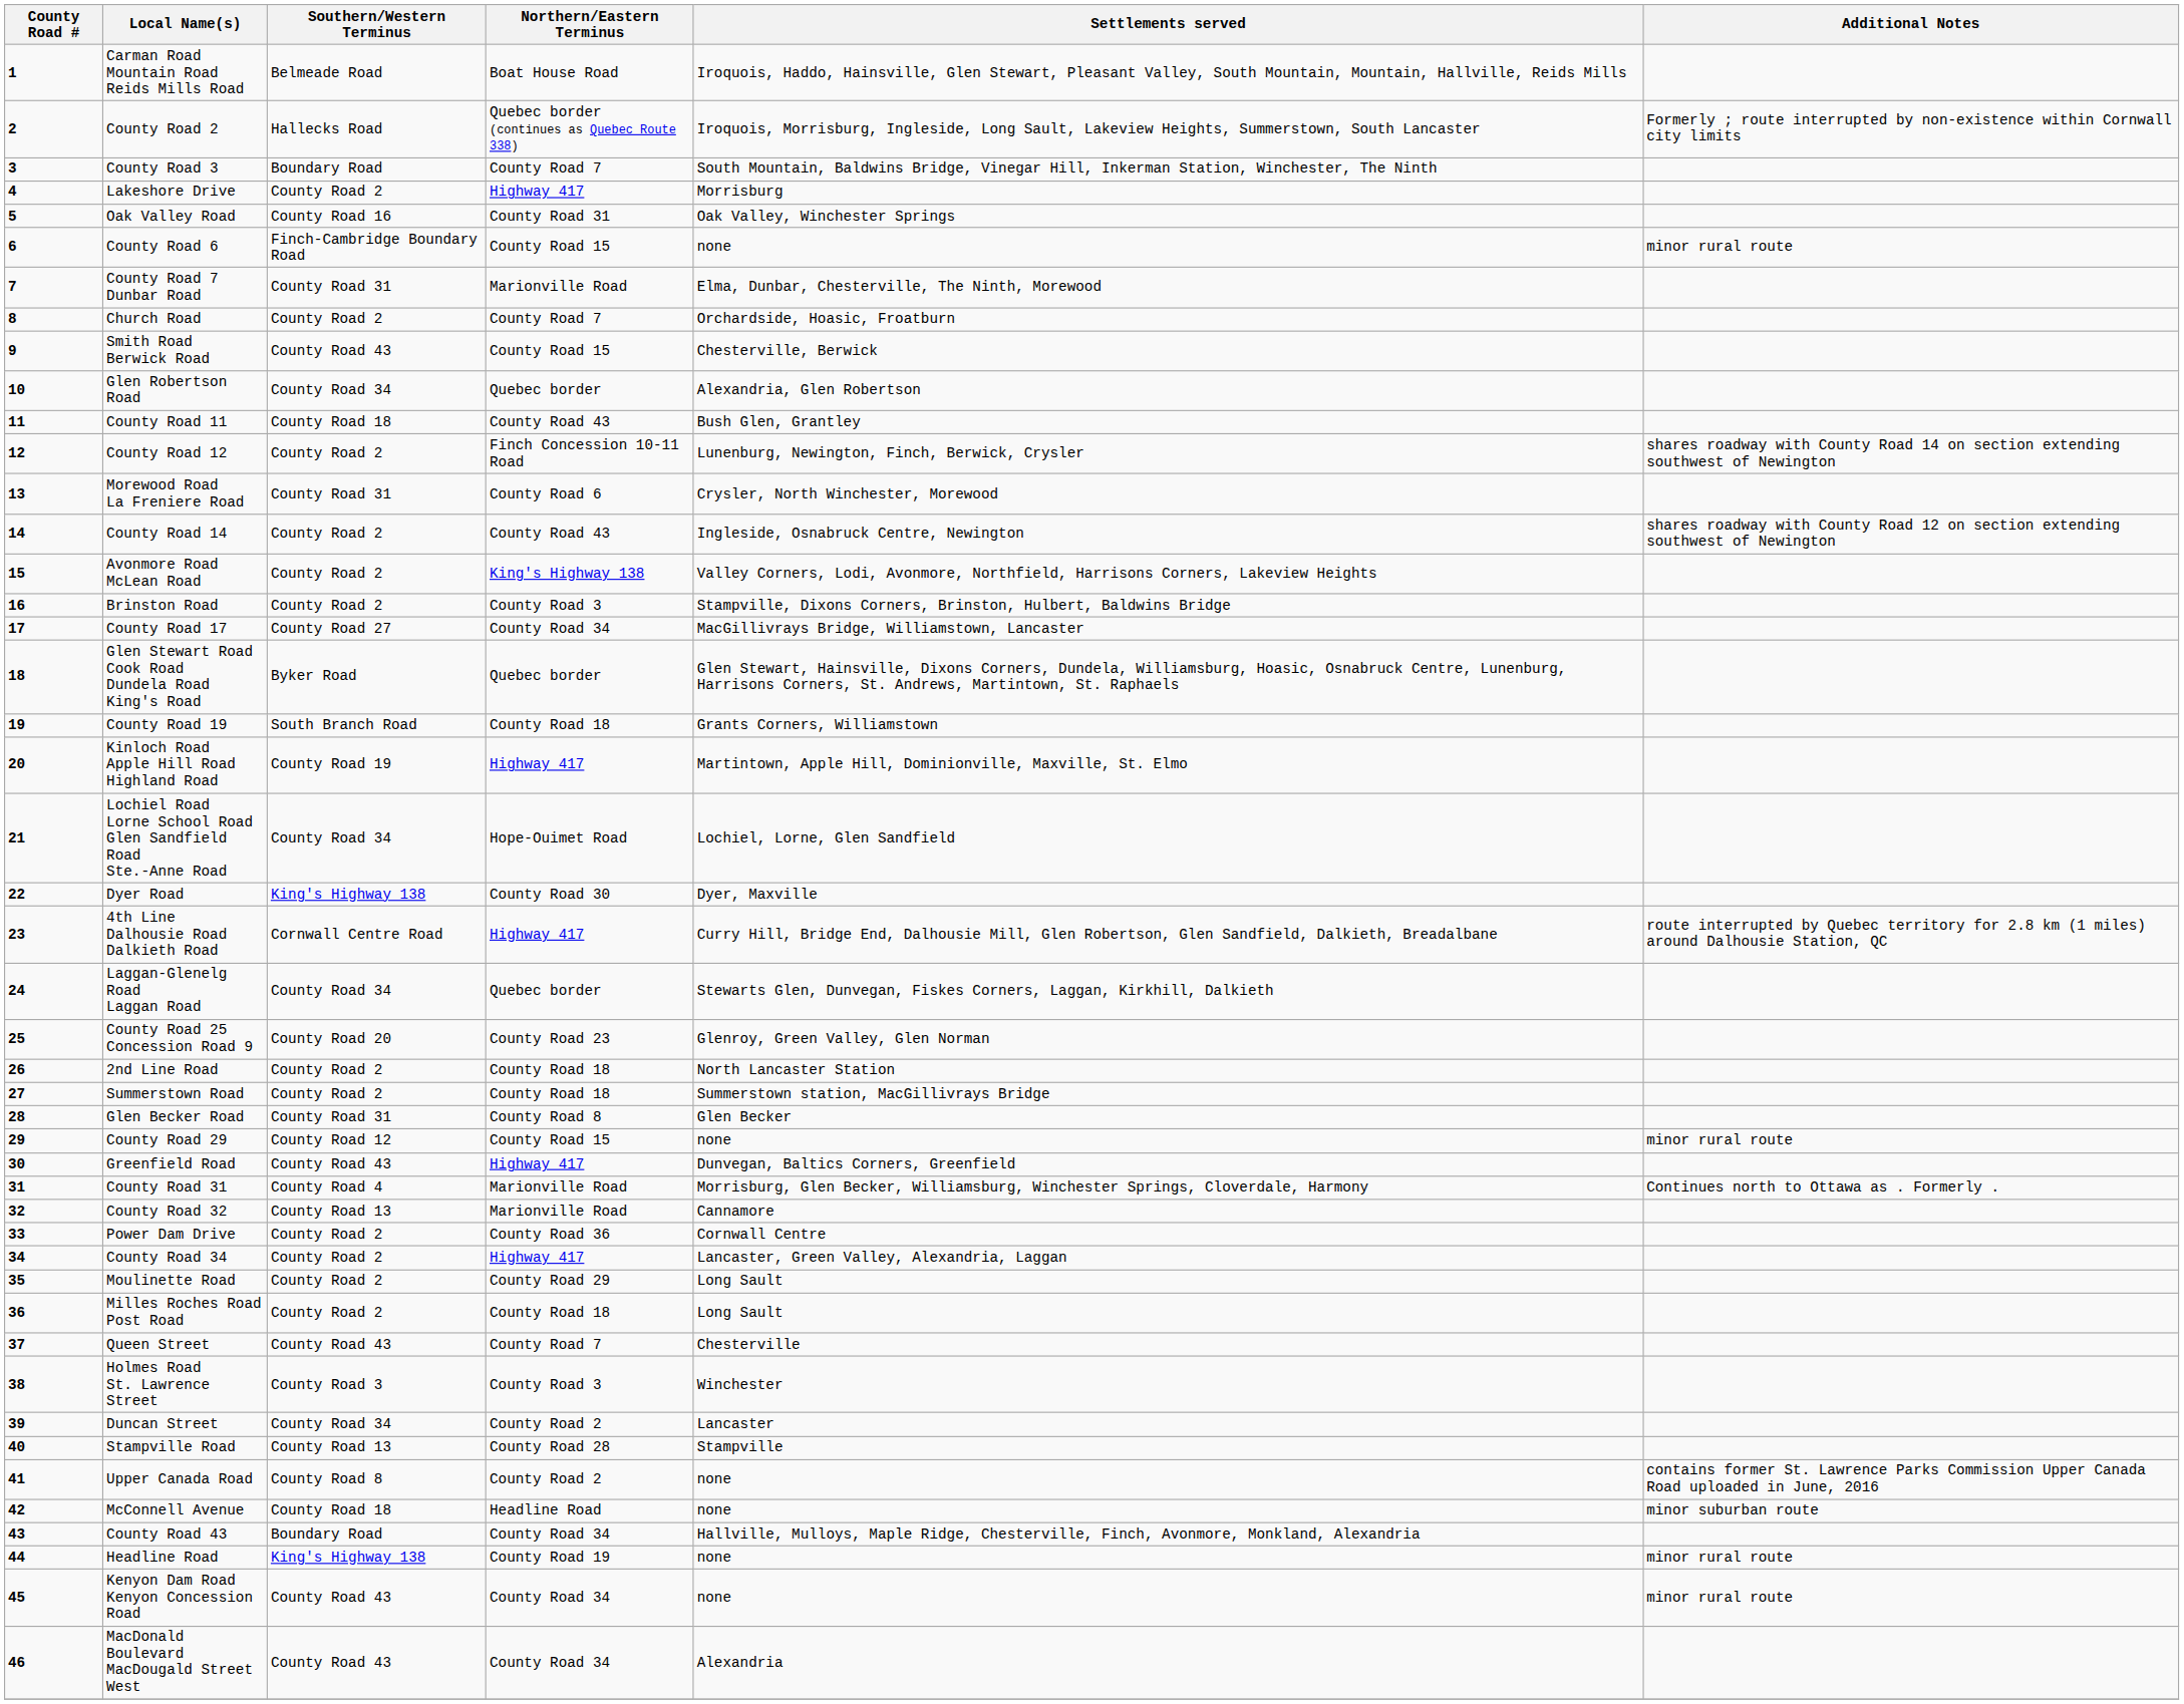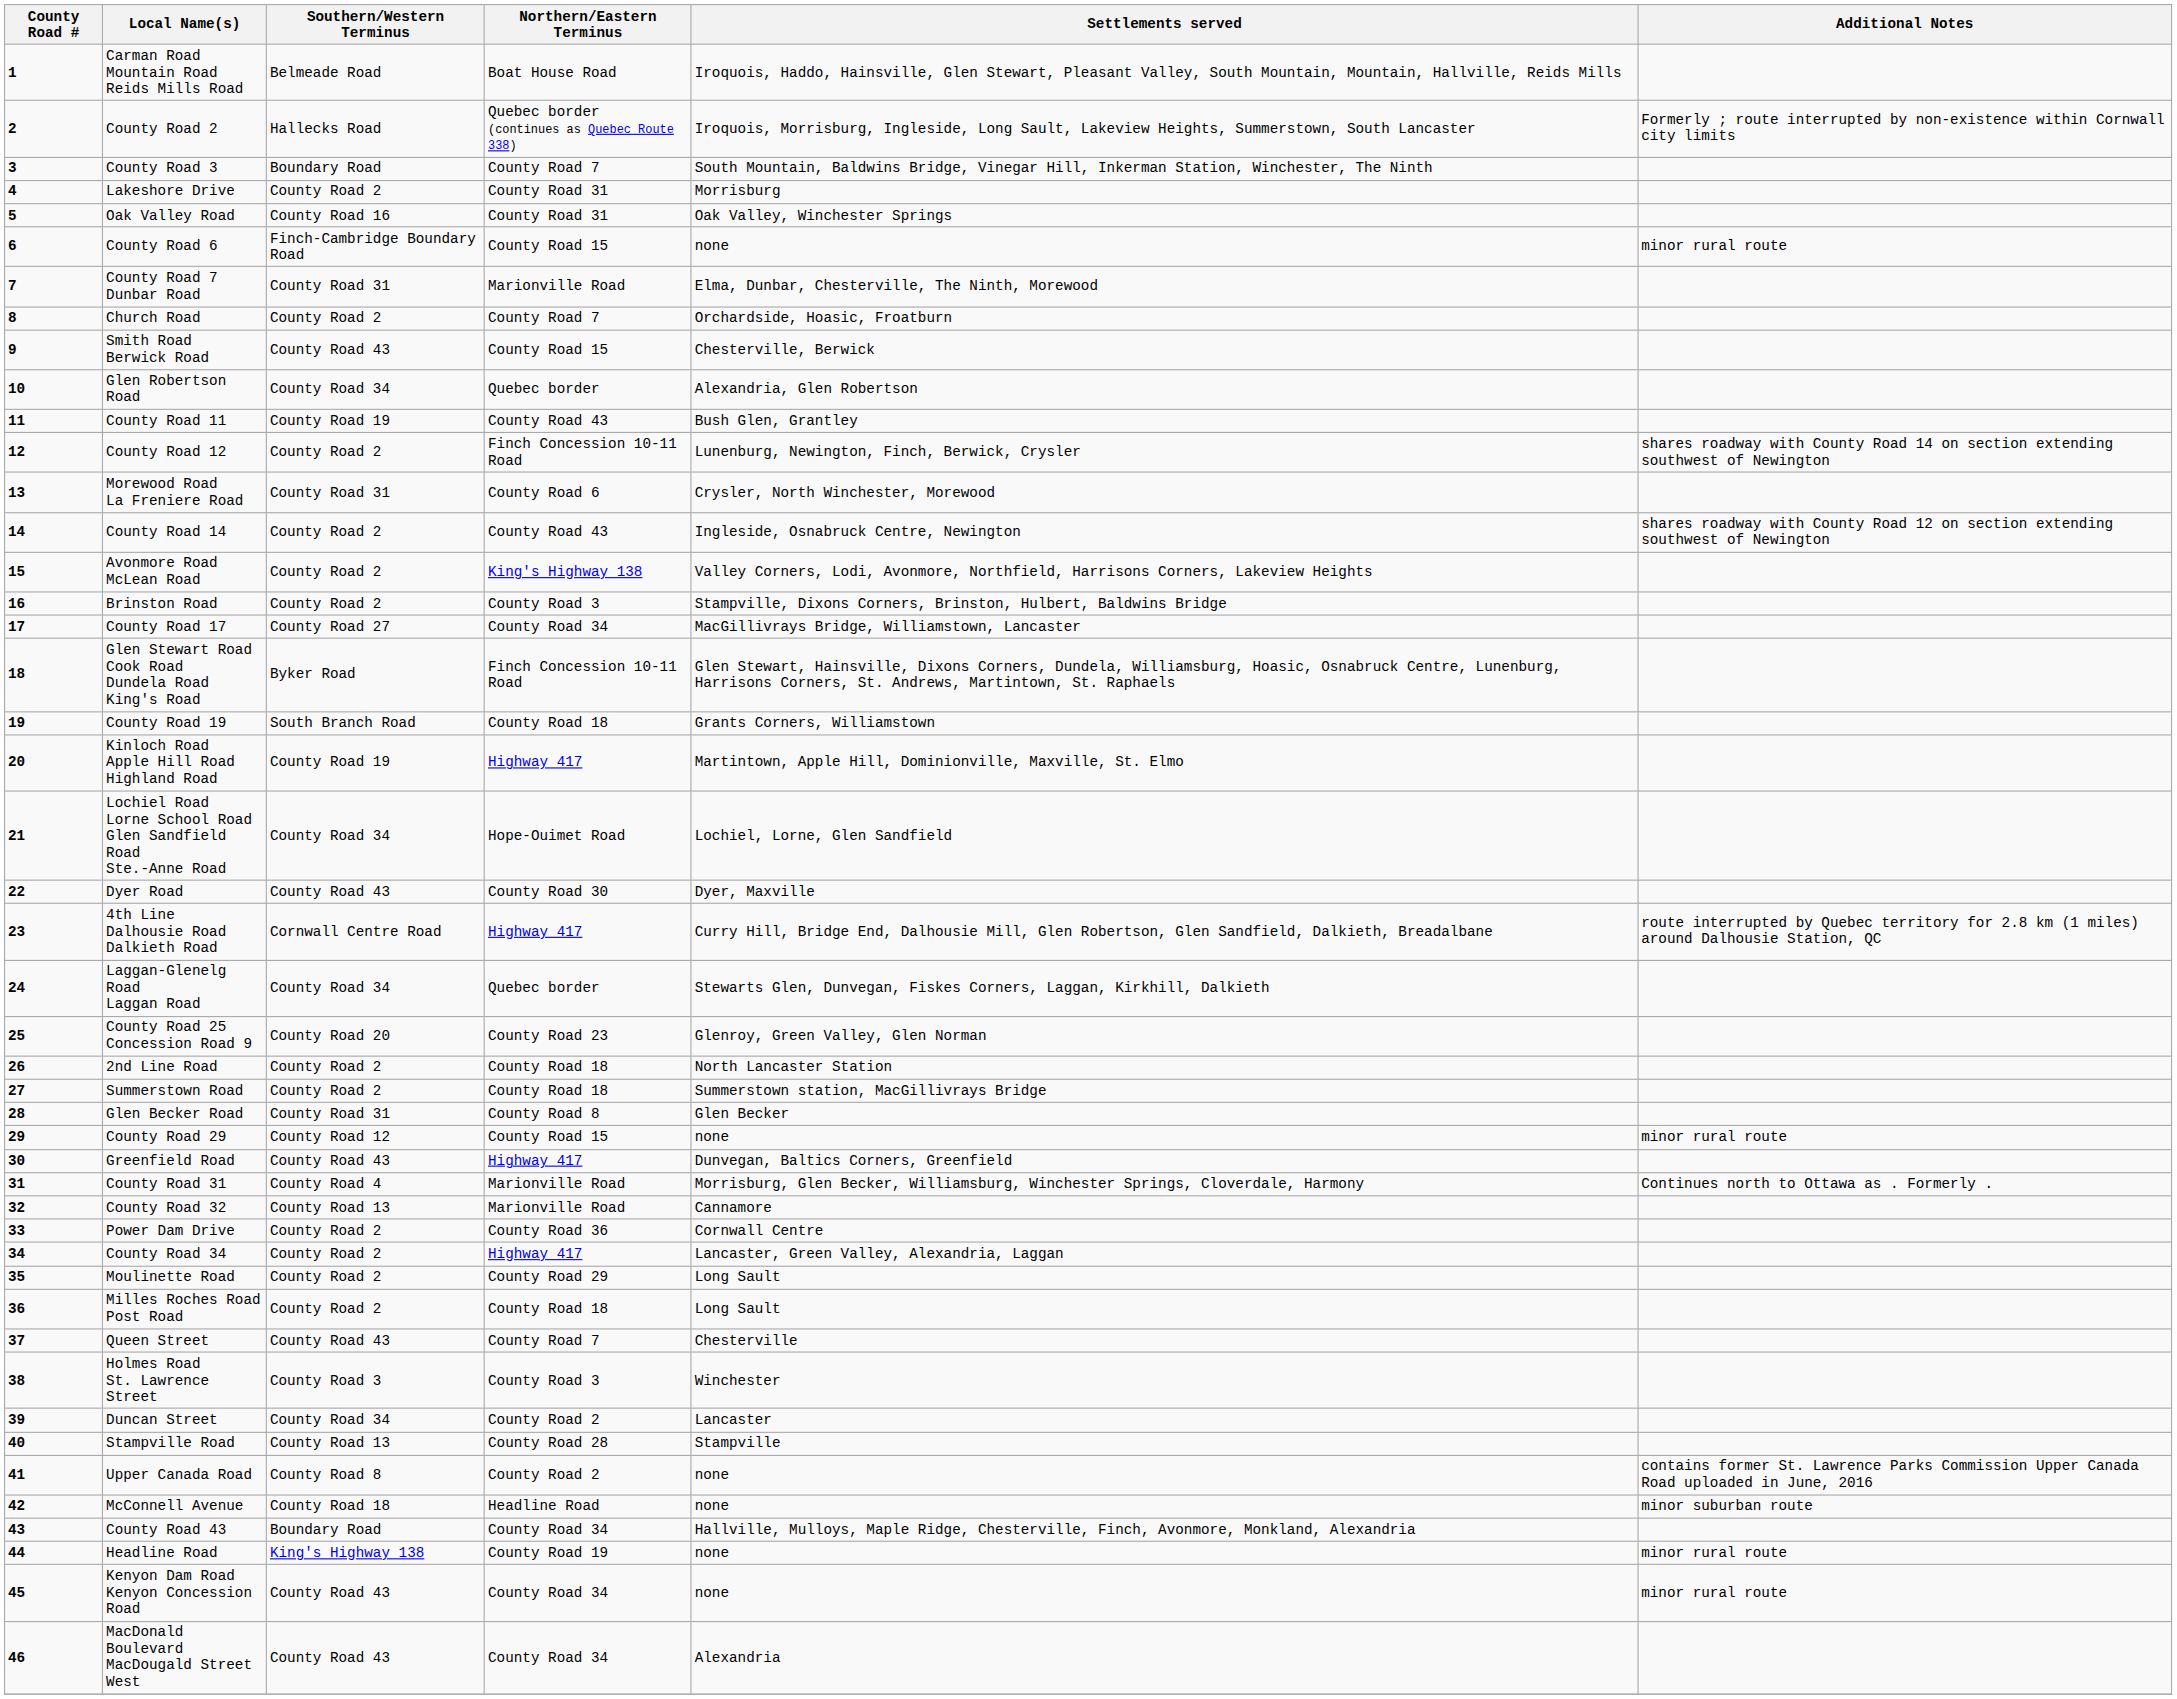 <table class="wikitable">
 <tr>
 <th>County Road #</th>
 <th>Local Name(s)</th>
 <th>Southern/Western Terminus</th>
 <th>Northern/Eastern Terminus</th>
 <th>Settlements served</th>
 <th>Additional Notes</th>
 </tr>
 <tr>
 <td> <strong>1</strong></td>
 <td>Carman Road<br>Mountain Road<br>Reids Mills Road</td>
 <td>Belmeade Road</td>
 <td>Boat House Road</td>
 <td>Iroquois, Haddo, Hainsville, Glen Stewart, Pleasant Valley, South Mountain, Mountain, Hallville, Reids Mills</td>
 <td></td>
 </tr>
 <tr>
 <td> <strong>2</strong></td>
 <td>County Road 2</td>
 <td>Hallecks Road</td>
 <td>Quebec border<br><small>(continues as <a href='#'>Quebec Route 338</a>)</small></td>
 <td>Iroquois, Morrisburg, Ingleside, Long Sault, Lakeview Heights, Summerstown, South Lancaster</td>
 <td>Formerly ; route interrupted by non-existence within Cornwall city limits</td>
 </tr>
 <tr>
 <td> <strong>3</strong></td>
 <td>County Road 3</td>
 <td>Boundary Road</td>
 <td>County Road 7</td>
 <td>South Mountain, Baldwins Bridge, Vinegar Hill, Inkerman Station, Winchester, The Ninth</td>
 <td></td>
 </tr>
 <tr>
 <td> <strong>4</strong></td>
 <td>Lakeshore Drive</td>
 <td>County Road 2</td>
-<td><a href='#'>Highway 417</a></td>
+<td>County Road 31</td>
 <td>Morrisburg</td>
 <td></td>
 </tr>
 <tr>
 <td> <strong>5</strong></td>
 <td>Oak Valley Road</td>
 <td>County Road 16</td>
 <td>County Road 31</td>
 <td>Oak Valley, Winchester Springs</td>
 <td></td>
 </tr>
 <tr>
 <td> <strong>6</strong></td>
 <td>County Road 6</td>
 <td>Finch-Cambridge Boundary Road</td>
 <td>County Road 15</td>
 <td>none</td>
 <td>minor rural route</td>
 </tr>
 <tr>
 <td> <strong>7</strong></td>
 <td>County Road 7<br>Dunbar Road</td>
 <td>County Road 31</td>
 <td>Marionville Road</td>
 <td>Elma, Dunbar, Chesterville, The Ninth, Morewood</td>
 <td></td>
 </tr>
 <tr>
 <td> <strong>8</strong></td>
 <td>Church Road</td>
 <td>County Road 2</td>
 <td>County Road 7</td>
 <td>Orchardside, Hoasic, Froatburn</td>
 <td></td>
 </tr>
 <tr>
 <td> <strong>9</strong></td>
 <td>Smith Road<br>Berwick Road</td>
 <td>County Road 43</td>
 <td>County Road 15</td>
 <td>Chesterville, Berwick</td>
 <td></td>
 </tr>
 <tr>
 <td> <strong>10</strong></td>
 <td>Glen Robertson Road</td>
 <td>County Road 34</td>
 <td>Quebec border</td>
 <td>Alexandria, Glen Robertson</td>
 <td></td>
 </tr>
 <tr>
 <td> <strong>11</strong></td>
 <td>County Road 11</td>
-<td>County Road 18</td>
+<td>County Road  19</td>
 <td>County Road 43</td>
 <td>Bush Glen, Grantley</td>
 <td></td>
 </tr>
 <tr>
 <td> <strong>12</strong></td>
 <td>County Road 12</td>
 <td>County Road 2</td>
 <td>Finch Concession 10-11 Road</td>
 <td>Lunenburg, Newington, Finch, Berwick, Crysler</td>
 <td>shares roadway with County Road 14 on section extending southwest of Newington</td>
 </tr>
 <tr>
 <td> <strong>13</strong></td>
 <td>Morewood Road<br>La Freniere Road</td>
 <td>County Road 31</td>
 <td>County Road 6</td>
 <td>Crysler, North Winchester, Morewood</td>
 <td></td>
 </tr>
 <tr>
 <td> <strong>14</strong></td>
 <td>County Road 14</td>
 <td>County Road 2</td>
 <td>County Road 43</td>
 <td>Ingleside, Osnabruck Centre, Newington</td>
 <td>shares roadway with County Road 12 on section extending southwest of Newington</td>
 </tr>
 <tr>
 <td> <strong>15</strong></td>
 <td>Avonmore Road<br>McLean Road</td>
 <td>County Road 2</td>
 <td><a href='#'>King's Highway 138</a></td>
 <td>Valley Corners, Lodi, Avonmore, Northfield, Harrisons Corners, Lakeview Heights</td>
 <td></td>
 </tr>
 <tr>
 <td> <strong>16</strong></td>
 <td>Brinston Road</td>
 <td>County Road 2</td>
 <td>County Road 3</td>
 <td>Stampville, Dixons Corners, Brinston, Hulbert, Baldwins Bridge</td>
 <td></td>
 </tr>
 <tr>
 <td> <strong>17</strong></td>
 <td>County Road 17</td>
 <td>County Road 27</td>
 <td>County Road 34</td>
 <td>MacGillivrays Bridge, Williamstown, Lancaster</td>
 <td></td>
 </tr>
 <tr>
 <td> <strong>18</strong></td>
 <td>Glen Stewart Road<br>Cook Road<br>Dundela Road<br>King's Road</td>
 <td>Byker Road</td>
-<td>Quebec border</td>
+<td>Finch Concession 10-11 Road</td>
 <td>Glen Stewart, Hainsville, Dixons Corners, Dundela, Williamsburg, Hoasic, Osnabruck Centre, Lunenburg, Harrisons Corners, St. Andrews, Martintown, St. Raphaels</td>
 <td></td>
 </tr>
 <tr>
 <td> <strong>19</strong></td>
 <td>County Road 19</td>
 <td>South Branch Road</td>
 <td>County Road 18</td>
 <td>Grants Corners, Williamstown</td>
 <td></td>
 </tr>
 <tr>
 <td> <strong>20</strong></td>
 <td>Kinloch Road<br>Apple Hill Road<br>Highland Road</td>
 <td>County Road  19</td>
 <td><a href='#'>Highway 417</a></td>
 <td>Martintown, Apple Hill, Dominionville, Maxville, St. Elmo</td>
 <td></td>
 </tr>
 <tr>
 <td> <strong>21</strong></td>
 <td>Lochiel Road<br>Lorne School Road<br>Glen Sandfield Road<br>Ste.-Anne Road</td>
 <td>County Road 34</td>
 <td>Hope-Ouimet Road</td>
 <td>Lochiel, Lorne, Glen Sandfield</td>
 <td></td>
 </tr>
 <tr>
 <td> <strong>22</strong></td>
 <td>Dyer Road</td>
-<td><a href='#'>King's Highway 138</a></td>
+<td>County Road 43</td>
 <td>County Road 30</td>
 <td>Dyer, Maxville</td>
 <td></td>
 </tr>
 <tr>
 <td> <strong>23</strong></td>
 <td>4th Line<br>Dalhousie Road<br>Dalkieth Road</td>
 <td>Cornwall Centre Road</td>
 <td><a href='#'>Highway 417</a></td>
 <td>Curry Hill, Bridge End, Dalhousie Mill, Glen Robertson, Glen Sandfield, Dalkieth, Breadalbane</td>
 <td>route interrupted by Quebec territory for 2.8 km (1  miles) around Dalhousie Station, QC</td>
 </tr>
 <tr>
 <td> <strong>24</strong></td>
 <td>Laggan-Glenelg Road<br>Laggan Road</td>
 <td>County Road 34</td>
 <td>Quebec border</td>
 <td>Stewarts Glen, Dunvegan, Fiskes Corners, Laggan, Kirkhill, Dalkieth</td>
 <td></td>
 </tr>
 <tr>
 <td> <strong>25</strong></td>
 <td>County Road 25<br>Concession Road 9</td>
 <td>County Road 20</td>
 <td>County Road 23</td>
 <td>Glenroy, Green Valley, Glen Norman</td>
 <td></td>
 </tr>
 <tr>
 <td> <strong>26</strong></td>
 <td>2nd Line Road</td>
 <td>County Road 2</td>
 <td>County Road 18</td>
 <td>North Lancaster Station</td>
 <td></td>
 </tr>
 <tr>
 <td> <strong>27</strong></td>
 <td>Summerstown Road</td>
 <td>County Road 2</td>
 <td>County Road 18</td>
 <td>Summerstown station, MacGillivrays Bridge</td>
 <td></td>
 </tr>
 <tr>
 <td> <strong>28</strong></td>
 <td>Glen Becker Road</td>
 <td>County Road 31</td>
 <td>County Road 8</td>
 <td>Glen Becker</td>
 <td></td>
 </tr>
 <tr>
 <td> <strong>29</strong></td>
 <td>County Road 29</td>
 <td>County Road 12</td>
 <td>County Road 15</td>
 <td>none</td>
 <td>minor rural route</td>
 </tr>
 <tr>
 <td> <strong>30</strong></td>
 <td>Greenfield Road</td>
 <td>County Road 43</td>
 <td><a href='#'>Highway 417</a></td>
 <td>Dunvegan, Baltics Corners, Greenfield</td>
 <td></td>
 </tr>
 <tr>
 <td> <strong>31</strong></td>
 <td>County Road 31</td>
 <td>County Road 4</td>
 <td>Marionville Road</td>
 <td>Morrisburg, Glen Becker, Williamsburg, Winchester Springs, Cloverdale, Harmony</td>
 <td>Continues north to Ottawa as . Formerly .</td>
 </tr>
 <tr>
 <td> <strong>32</strong></td>
 <td>County Road 32</td>
 <td>County Road 13</td>
 <td>Marionville Road</td>
 <td>Cannamore</td>
 <td></td>
 </tr>
 <tr>
 <td> <strong>33</strong></td>
 <td>Power Dam Drive</td>
 <td>County Road 2</td>
 <td>County Road 36</td>
 <td>Cornwall Centre</td>
 <td></td>
 </tr>
 <tr>
 <td> <strong>34</strong></td>
 <td>County Road 34</td>
 <td>County Road 2</td>
 <td><a href='#'>Highway 417</a></td>
 <td>Lancaster, Green Valley, Alexandria, Laggan</td>
 <td></td>
 </tr>
 <tr>
 <td> <strong>35</strong></td>
 <td>Moulinette Road</td>
 <td>County Road 2</td>
 <td>County Road 29</td>
 <td>Long Sault</td>
 <td></td>
 </tr>
 <tr>
 <td> <strong>36</strong></td>
 <td>Milles Roches Road<br>Post Road</td>
 <td>County Road 2</td>
 <td>County Road 18</td>
 <td>Long Sault</td>
 <td></td>
 </tr>
 <tr>
 <td> <strong>37</strong></td>
 <td>Queen Street</td>
 <td>County Road 43</td>
 <td>County Road 7</td>
 <td>Chesterville</td>
 <td></td>
 </tr>
 <tr>
 <td> <strong>38</strong></td>
 <td>Holmes Road<br>St. Lawrence Street</td>
 <td>County Road 3</td>
 <td>County Road 3</td>
 <td>Winchester</td>
 <td></td>
 </tr>
 <tr>
 <td> <strong>39</strong></td>
 <td>Duncan Street</td>
 <td>County Road 34</td>
 <td>County Road 2</td>
 <td>Lancaster</td>
 <td></td>
 </tr>
 <tr>
 <td> <strong>40</strong></td>
 <td>Stampville Road</td>
 <td>County Road 13</td>
 <td>County Road 28</td>
 <td>Stampville</td>
 <td></td>
 </tr>
 <tr>
 <td> <strong>41</strong></td>
 <td>Upper Canada Road</td>
 <td>County Road 8</td>
 <td>County Road 2</td>
 <td>none</td>
 <td>contains former St. Lawrence Parks Commission Upper Canada Road uploaded in June, 2016</td>
 </tr>
 <tr>
 <td> <strong>42</strong></td>
 <td>McConnell Avenue</td>
 <td>County Road 18</td>
 <td>Headline Road</td>
 <td>none</td>
 <td>minor suburban route</td>
 </tr>
 <tr>
 <td> <strong>43</strong></td>
 <td>County Road 43</td>
 <td>Boundary Road</td>
 <td>County Road  34</td>
 <td>Hallville, Mulloys, Maple Ridge, Chesterville, Finch, Avonmore, Monkland, Alexandria</td>
 <td></td>
 </tr>
 <tr>
 <td> <strong>44</strong></td>
 <td>Headline Road</td>
 <td><a href='#'>King's Highway 138</a></td>
 <td>County Road 19</td>
 <td>none</td>
 <td>minor rural route</td>
 </tr>
 <tr>
 <td> <strong>45</strong></td>
 <td>Kenyon Dam Road<br>Kenyon Concession Road</td>
 <td>County Road 43</td>
 <td>County Road 34</td>
 <td>none</td>
 <td>minor rural route</td>
 </tr>
 <tr>
 <td> <strong>46</strong></td>
 <td>MacDonald Boulevard<br>MacDougald Street West</td>
 <td>County Road 43</td>
 <td>County Road 34</td>
 <td>Alexandria</td>
 <td></td>
 </tr>
 <tr>
 </tr>
 </table>
